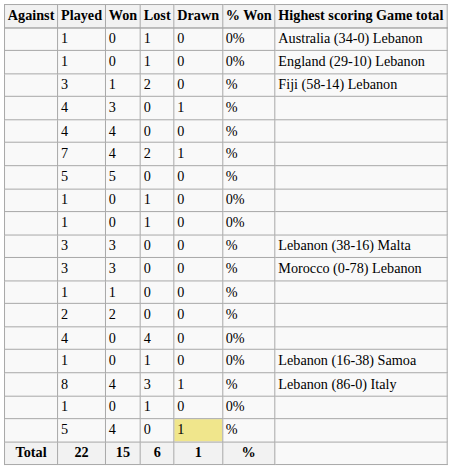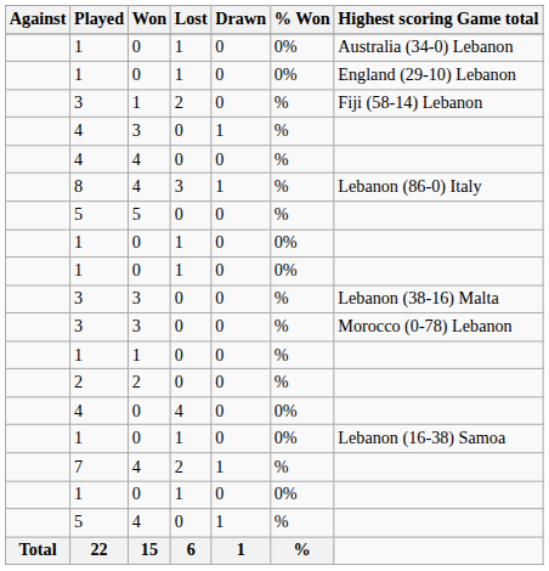 <table class="sortable wikitable" style="font-size: 87%;">
 <tr>
 <th>Against</th>
 <th>Played</th>
 <th>Won</th>
 <th>Lost</th>
 <th>Drawn</th>
 <th>% Won</th>
 <th>Highest scoring Game total</th>
 </tr>
 <tr bgcolor="#d0ffd0" align="center">
 </tr>
 <tr>
 <td></td>
 <td>1</td>
 <td>0</td>
 <td>1</td>
 <td>0</td>
 <td>0%</td>
 <td>Australia (34-0) Lebanon</td>
 </tr>
 <tr>
 <td></td>
 <td>1</td>
 <td>0</td>
 <td>1</td>
 <td>0</td>
 <td>0%</td>
 <td>England (29-10) Lebanon</td>
 </tr>
 <tr>
 <td></td>
 <td>3</td>
 <td>1</td>
 <td>2</td>
 <td>0</td>
 <td>%</td>
 <td>Fiji (58-14) Lebanon</td>
 </tr>
 <tr>
 <td></td>
 <td>4</td>
 <td>3</td>
 <td>0</td>
 <td>1</td>
 <td>%</td>
 <td></td>
 </tr>
 <tr>
 <td align="left"></td>
 <td>4</td>
 <td>4</td>
 <td>0</td>
 <td>0</td>
 <td>%</td>
 <td></td>
 </tr>
 <tr>
 <td></td>
-<td>7</td>
+<td>8</td>
 <td>4</td>
-<td>2</td>
+<td>3</td>
 <td>1</td>
 <td>%</td>
-<td></td>
+<td>Lebanon (86-0) Italy</td>
 </tr>
 <tr>
 <td align="left"></td>
 <td>5</td>
 <td>5</td>
 <td>0</td>
 <td>0</td>
 <td>%</td>
 <td></td>
 </tr>
 <tr>
 <td align="left"></td>
 <td>1</td>
 <td>0</td>
 <td>1</td>
 <td>0</td>
 <td>0%</td>
 <td></td>
 </tr>
 <tr>
 <td align="left"></td>
 <td>1</td>
 <td>0</td>
 <td>1</td>
 <td>0</td>
 <td>0%</td>
 <td></td>
 </tr>
 <tr>
 <td></td>
 <td>3</td>
 <td>3</td>
 <td>0</td>
 <td>0</td>
 <td>%</td>
 <td>Lebanon (38-16) Malta</td>
 </tr>
 <tr>
 <td></td>
 <td>3</td>
 <td>3</td>
 <td>0</td>
 <td>0</td>
 <td>%</td>
 <td>Morocco (0-78) Lebanon</td>
 </tr>
 <tr>
 <td></td>
 <td>1</td>
 <td>1</td>
 <td>0</td>
 <td>0</td>
 <td>%</td>
 <td></td>
 </tr>
 <tr>
 <td align="left"></td>
 <td>2</td>
 <td>2</td>
 <td>0</td>
 <td>0</td>
 <td>%</td>
 <td></td>
 </tr>
 <tr>
 <td align="left"></td>
 <td>4</td>
 <td>0</td>
 <td>4</td>
 <td>0</td>
 <td>0%</td>
 <td></td>
 </tr>
 <tr>
 <td></td>
 <td>1</td>
 <td>0</td>
 <td>1</td>
 <td>0</td>
 <td>0%</td>
 <td>Lebanon (16-38) Samoa</td>
 </tr>
 <tr>
 <td></td>
-<td>8</td>
+<td>7</td>
 <td>4</td>
-<td>3</td>
+<td>2</td>
 <td>1</td>
 <td>%</td>
-<td>Lebanon (86-0) Italy</td>
+<td></td>
 </tr>
 <tr>
 <td></td>
 <td>1</td>
 <td>0</td>
 <td>1</td>
 <td>0</td>
 <td>0%</td>
 <td></td>
 </tr>
 <tr>
 <td align="left"></td>
 <td>5</td>
 <td>4</td>
 <td>0</td>
-<td style="background: khaki;">1</td>
+<td>1</td>
 <td>%</td>
 <td></td>
 </tr>
 <tr>
 <th>Total</th>
 <th><strong>22</strong></th>
 <th><strong>15</strong></th>
 <th><strong>6</strong></th>
 <th><strong>1</strong></th>
 <th><strong>%</strong></th>
 <td></td>
 </tr>
 </table>
